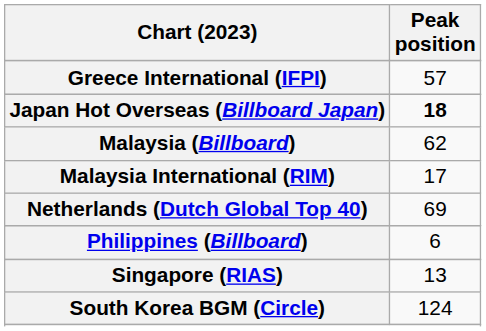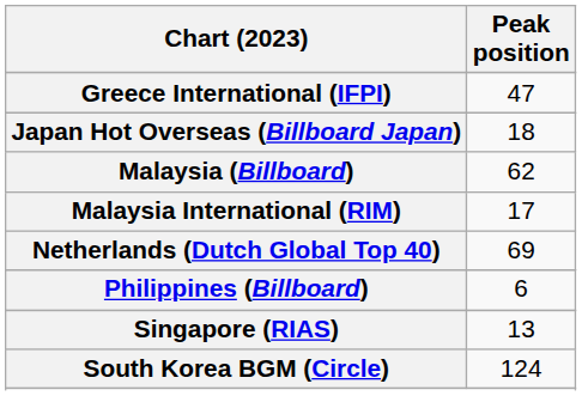 <table class="wikitable sortable plainrowheaders" style="text-align:center">
 <tr>
 <th scope="col">Chart (2023)</th>
 <th scope="col">Peak<br>position</th>
 </tr>
 <tr>
 </tr>
 <tr>
 </tr>
 <tr>
 </tr>
 <tr>
 <th scope="row">Greece International (<a href='#'>IFPI</a>)</th>
-<td>57</td>
+<td>47</td>
 </tr>
 <tr>
 </tr>
 <tr>
 </tr>
 <tr>
 <th scope="row">Japan Hot Overseas (<em><a href='#'>Billboard Japan</a></em>)</th>
-<td><strong>18</strong></td>
+<td>18</td>
 </tr>
 <tr>
 <th scope="row">Malaysia (<em><a href='#'>Billboard</a></em>)</th>
 <td>62</td>
 </tr>
 <tr>
 <th scope="row">Malaysia International (<a href='#'>RIM</a>)</th>
 <td>17</td>
 </tr>
 <tr>
 <th scope="row">Netherlands (<a href='#'>Dutch Global Top 40</a>)</th>
 <td>69</td>
 </tr>
 <tr>
 </tr>
 <tr>
 </tr>
 <tr>
 </tr>
 <tr>
 <th scope="row"><a href='#'>Philippines</a> (<em><a href='#'>Billboard</a></em>)</th>
 <td>6</td>
 </tr>
 <tr>
 </tr>
 <tr>
 <th scope="row">Singapore (<a href='#'>RIAS</a>)</th>
 <td>13</td>
 </tr>
 <tr>
 <th scope="row">South Korea BGM (<a href='#'>Circle</a>)</th>
 <td>124</td>
 </tr>
 <tr>
 </tr>
 <tr>
 </tr>
 <tr>
 </tr>
 <tr>
 </tr>
 </table>
